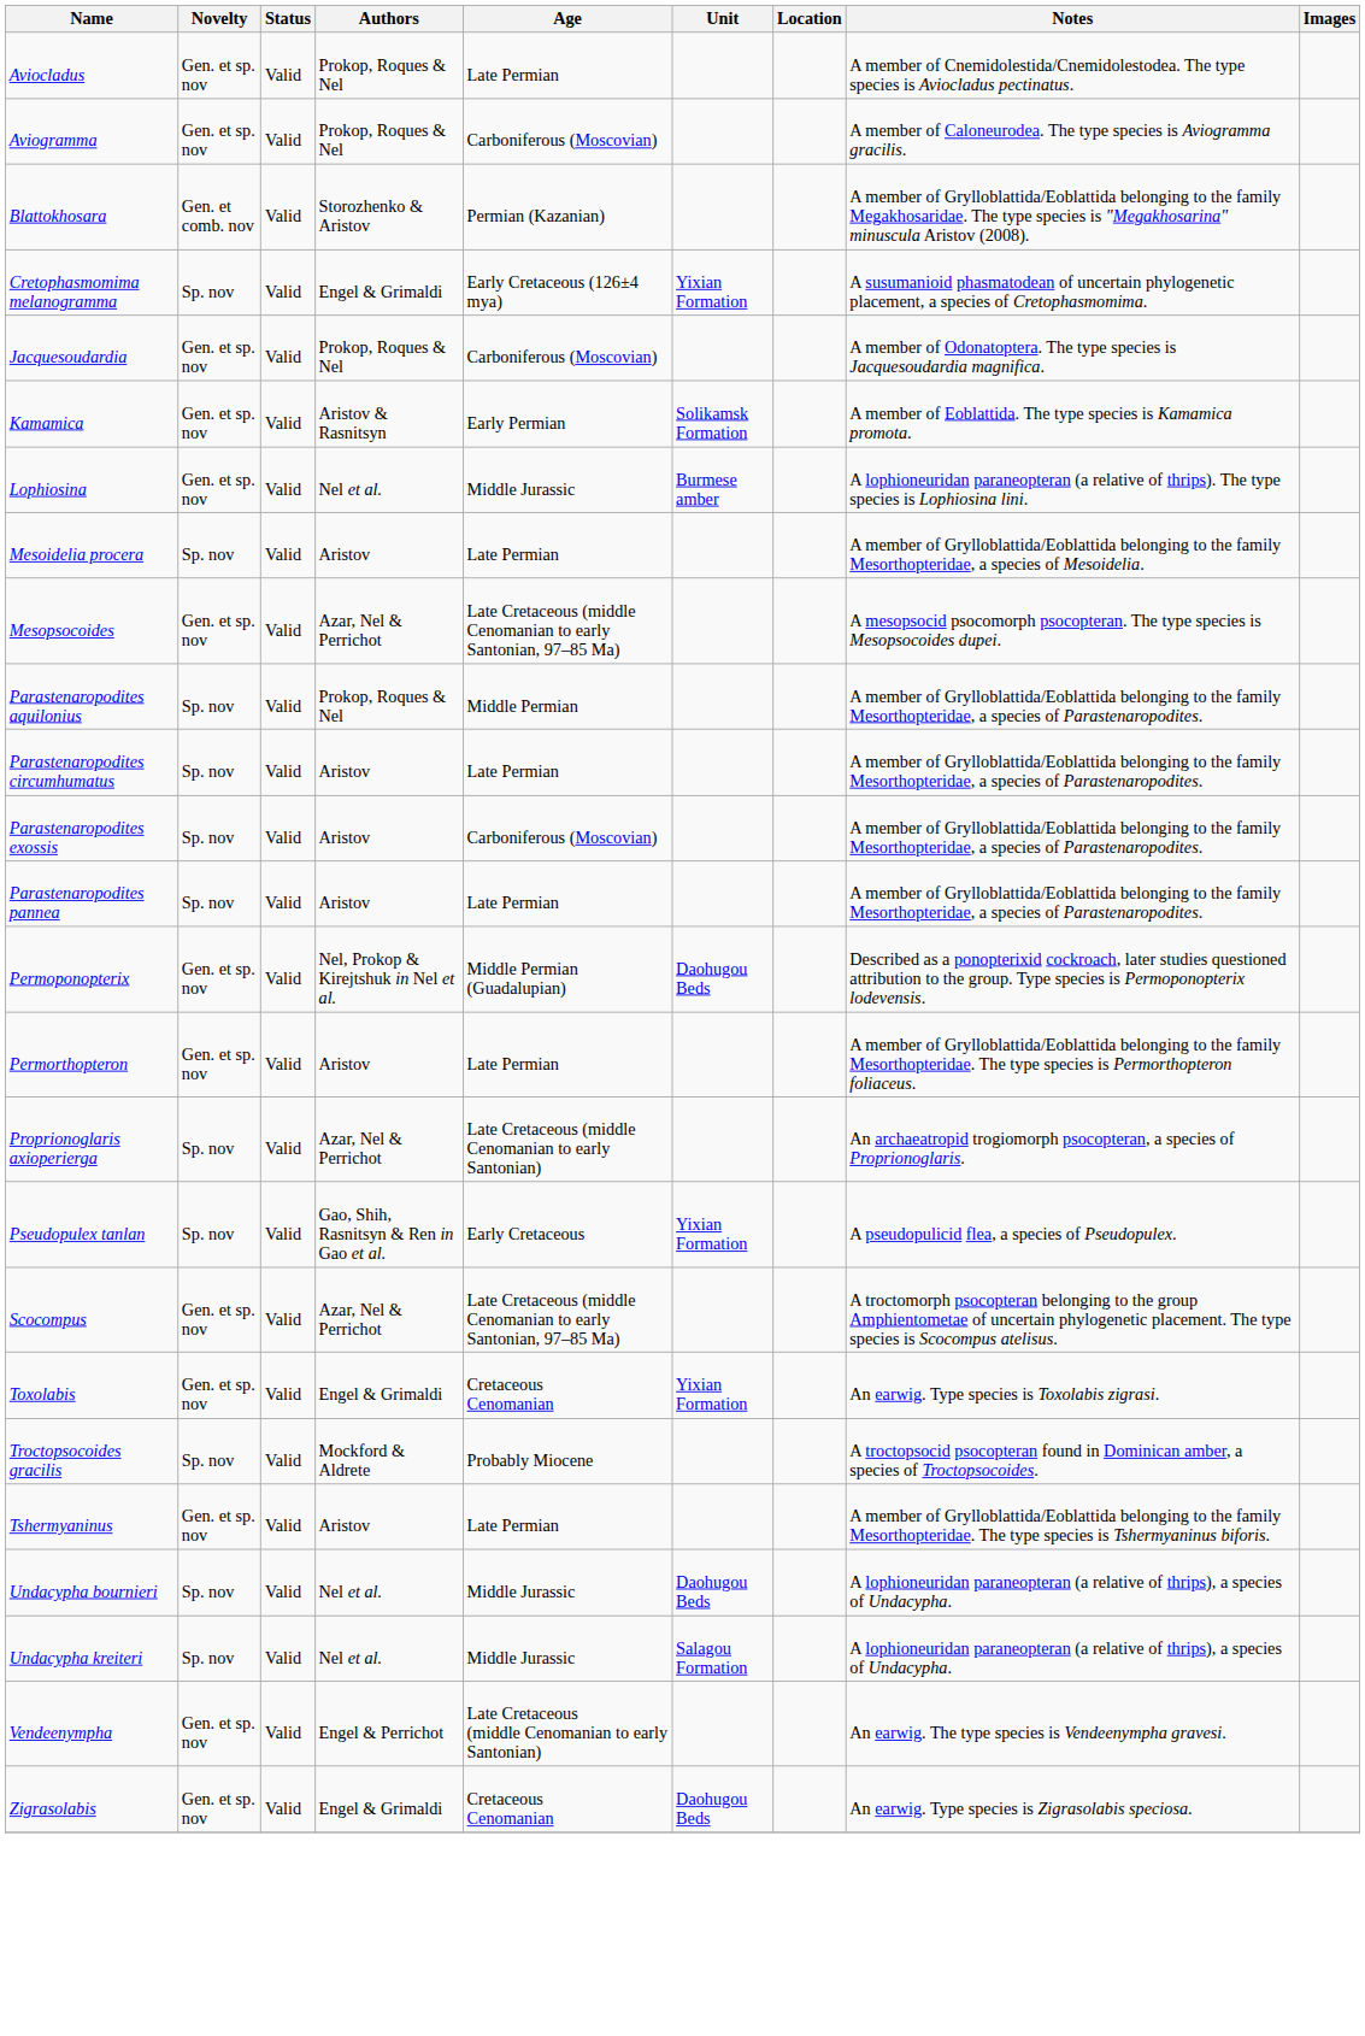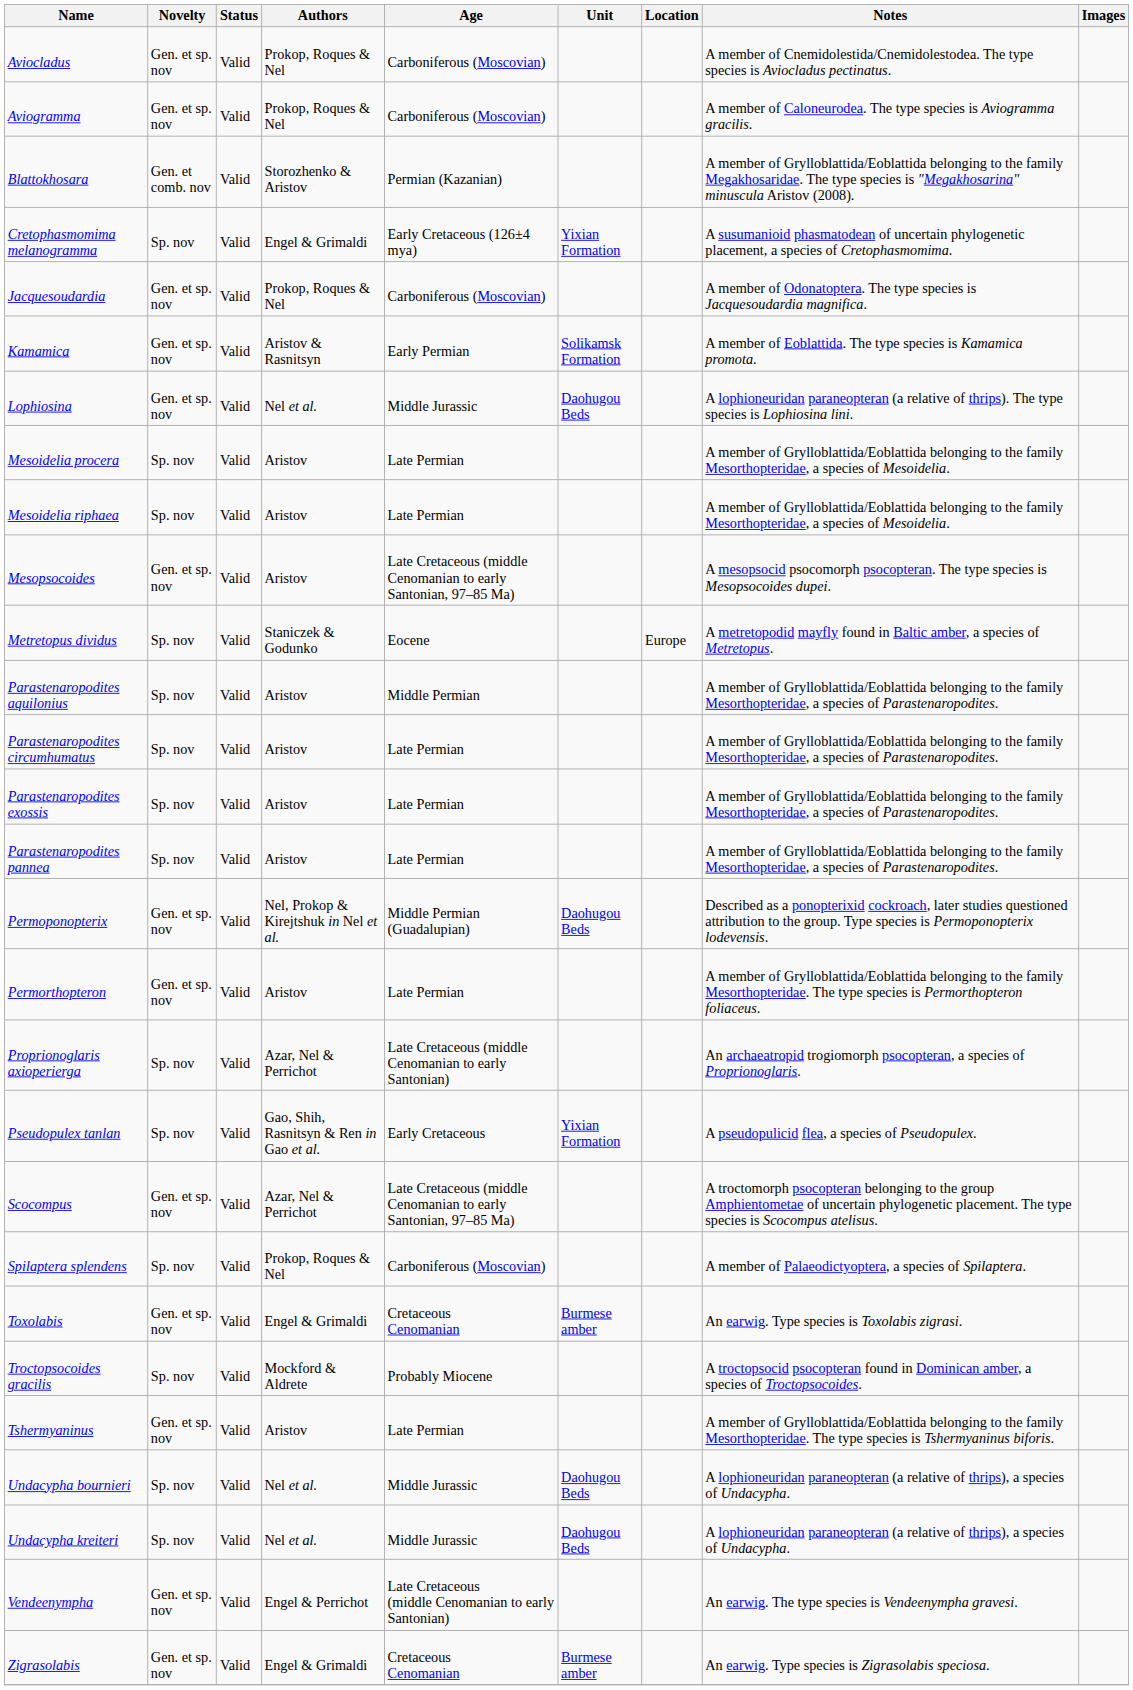 <table class="wikitable sortable" align="center" width="100%">
 <tr>
 <th>Name</th>
 <th>Novelty</th>
 <th>Status</th>
 <th>Authors</th>
 <th>Age</th>
 <th>Unit</th>
 <th>Location</th>
 <th>Notes</th>
 <th>Images</th>
 </tr>
 <tr>
 <td><br><em><a href='#'>Aviocladus</a></em></td>
 <td><br>Gen. et sp. nov</td>
 <td><br>Valid</td>
 <td><br>Prokop, Roques & Nel</td>
-<td><br>Late Permian</td>
+<td><br>Carboniferous (<a href='#'>Moscovian</a>)</td>
 <td></td>
 <td><br></td>
 <td><br>A member of Cnemidolestida/Cnemidolestodea. The type species is <em>Aviocladus pectinatus</em>.</td>
 <td></td>
 </tr>
 <tr>
 <td><br><em><a href='#'>Aviogramma</a></em></td>
 <td><br>Gen. et sp. nov</td>
 <td><br>Valid</td>
 <td><br>Prokop, Roques & Nel</td>
 <td><br>Carboniferous (<a href='#'>Moscovian</a>)</td>
 <td></td>
 <td><br></td>
 <td><br>A member of <a href='#'>Caloneurodea</a>. The type species is <em>Aviogramma gracilis</em>.</td>
 <td></td>
 </tr>
 <tr>
 <td><br><em><a href='#'>Blattokhosara</a></em></td>
 <td><br>Gen. et comb. nov</td>
 <td><br>Valid</td>
 <td><br>Storozhenko & Aristov</td>
 <td><br>Permian (Kazanian)</td>
 <td></td>
 <td><br></td>
 <td><br>A member of Grylloblattida/Eoblattida belonging to the family <a href='#'>Megakhosaridae</a>. The type species is <em>"<a href='#'>Megakhosarina</a>" minuscula</em> Aristov (2008).</td>
 <td></td>
 </tr>
 <tr>
 <td><br><em><a href='#'>Cretophasmomima melanogramma</a></em></td>
 <td><br>Sp. nov</td>
 <td><br>Valid</td>
 <td><br>Engel & Grimaldi</td>
 <td><br>Early Cretaceous (126±4 mya)</td>
 <td><br><a href='#'>Yixian Formation</a></td>
 <td><br></td>
 <td><br>A <a href='#'>susumanioid</a> <a href='#'>phasmatodean</a> of uncertain phylogenetic placement, a species of <em>Cretophasmomima</em>.</td>
 <td></td>
 </tr>
 <tr>
 <td><br><em><a href='#'>Jacquesoudardia</a></em></td>
 <td><br>Gen. et sp. nov</td>
 <td><br>Valid</td>
 <td><br>Prokop, Roques & Nel</td>
 <td><br>Carboniferous (<a href='#'>Moscovian</a>)</td>
 <td></td>
 <td><br></td>
 <td><br>A member of <a href='#'>Odonatoptera</a>. The type species is <em>Jacquesoudardia magnifica</em>.</td>
 <td></td>
 </tr>
 <tr>
 <td><br><em><a href='#'>Kamamica</a></em></td>
 <td><br>Gen. et sp. nov</td>
 <td><br>Valid</td>
 <td><br>Aristov & Rasnitsyn</td>
 <td><br>Early Permian</td>
 <td><br><a href='#'>Solikamsk Formation</a></td>
 <td><br></td>
 <td><br>A member of <a href='#'>Eoblattida</a>. The type species is <em>Kamamica promota</em>.</td>
 <td></td>
 </tr>
 <tr>
 <td><br><em><a href='#'>Lophiosina</a></em></td>
 <td><br>Gen. et sp. nov</td>
 <td><br>Valid</td>
 <td><br>Nel <em>et al.</em></td>
 <td><br>Middle Jurassic</td>
-<td><br><a href='#'>Burmese amber</a></td>
+<td><br><a href='#'>Daohugou Beds</a></td>
 <td><br></td>
 <td><br>A <a href='#'>lophioneuridan</a> <a href='#'>paraneopteran</a> (a relative of <a href='#'>thrips</a>). The type species is <em>Lophiosina lini</em>.</td>
 <td></td>
 </tr>
 <tr>
 <td><br><em><a href='#'>Mesoidelia procera</a></em></td>
 <td><br>Sp. nov</td>
 <td><br>Valid</td>
 <td><br>Aristov</td>
 <td><br>Late Permian</td>
 <td></td>
 <td><br></td>
 <td><br>A member of Grylloblattida/Eoblattida belonging to the family <a href='#'>Mesorthopteridae</a>, a species of <em>Mesoidelia</em>.</td>
 <td></td>
 </tr>
 <tr>
+<td><br><em><a href='#'>Mesoidelia riphaea</a></em></td>
+<td><br>Sp. nov</td>
+<td><br>Valid</td>
+<td><br>Aristov</td>
+<td><br>Late Permian</td>
+<td></td>
+<td><br></td>
+<td><br>A member of Grylloblattida/Eoblattida belonging to the family <a href='#'>Mesorthopteridae</a>, a species of <em>Mesoidelia</em>.</td>
+<td></td>
+</tr>
+<tr>
 <td><br><em><a href='#'>Mesopsocoides</a></em></td>
 <td><br>Gen. et sp. nov</td>
 <td><br>Valid</td>
-<td><br>Azar, Nel & Perrichot</td>
+<td><br>Aristov</td>
 <td><br>Late Cretaceous (middle Cenomanian to early Santonian, 97–85 Ma)</td>
 <td></td>
 <td><br></td>
 <td><br>A <a href='#'>mesopsocid</a> psocomorph <a href='#'>psocopteran</a>. The type species is <em>Mesopsocoides dupei</em>.</td>
 <td></td>
 </tr>
 <tr>
+<td><br><em><a href='#'>Metretopus dividus</a></em></td>
+<td><br>Sp. nov</td>
+<td><br>Valid</td>
+<td><br>Staniczek & Godunko</td>
+<td><br>Eocene</td>
+<td></td>
+<td><br>Europe</td>
+<td><br>A <a href='#'>metretopodid</a> <a href='#'>mayfly</a> found in <a href='#'>Baltic amber</a>, a species of <em><a href='#'>Metretopus</a></em>.</td>
+<td></td>
+</tr>
+<tr>
 <td><br><em><a href='#'>Parastenaropodites aquilonius</a></em></td>
 <td><br>Sp. nov</td>
 <td><br>Valid</td>
-<td><br>Prokop, Roques & Nel</td>
+<td><br>Aristov</td>
 <td><br>Middle Permian</td>
 <td></td>
 <td><br></td>
 <td><br>A member of Grylloblattida/Eoblattida belonging to the family <a href='#'>Mesorthopteridae</a>, a species of <em>Parastenaropodites</em>.</td>
 <td></td>
 </tr>
 <tr>
 <td><br><em><a href='#'>Parastenaropodites circumhumatus</a></em></td>
 <td><br>Sp. nov</td>
 <td><br>Valid</td>
 <td><br>Aristov</td>
 <td><br>Late Permian</td>
 <td></td>
 <td><br></td>
 <td><br>A member of Grylloblattida/Eoblattida belonging to the family <a href='#'>Mesorthopteridae</a>, a species of <em>Parastenaropodites</em>.</td>
 <td></td>
 </tr>
 <tr>
 <td><br><em><a href='#'>Parastenaropodites exossis</a></em></td>
 <td><br>Sp. nov</td>
 <td><br>Valid</td>
 <td><br>Aristov</td>
-<td><br>Carboniferous (<a href='#'>Moscovian</a>)</td>
+<td><br>Late Permian</td>
 <td></td>
 <td><br></td>
 <td><br>A member of Grylloblattida/Eoblattida belonging to the family <a href='#'>Mesorthopteridae</a>, a species of <em>Parastenaropodites</em>.</td>
 <td></td>
 </tr>
 <tr>
 <td><br><em><a href='#'>Parastenaropodites pannea</a></em></td>
 <td><br>Sp. nov</td>
 <td><br>Valid</td>
 <td><br>Aristov</td>
 <td><br>Late Permian</td>
 <td></td>
 <td><br></td>
 <td><br>A member of Grylloblattida/Eoblattida belonging to the family <a href='#'>Mesorthopteridae</a>, a species of <em>Parastenaropodites</em>.</td>
 <td></td>
 </tr>
 <tr>
 <td><br><em><a href='#'>Permoponopterix</a></em></td>
 <td><br>Gen. et sp. nov</td>
 <td><br>Valid</td>
 <td><br>Nel, Prokop & Kirejtshuk <em>in</em> Nel <em>et al.</em></td>
 <td><br>Middle Permian (Guadalupian)</td>
 <td><br><a href='#'>Daohugou Beds</a></td>
 <td><br></td>
 <td><br>Described as a <a href='#'>ponopterixid</a> <a href='#'>cockroach</a>, later studies questioned attribution to the group. Type species is <em>Permoponopterix lodevensis</em>.</td>
 <td></td>
 </tr>
 <tr>
 <td><br><em><a href='#'>Permorthopteron</a></em></td>
 <td><br>Gen. et sp. nov</td>
 <td><br>Valid</td>
 <td><br>Aristov</td>
 <td><br>Late Permian</td>
 <td></td>
 <td><br></td>
 <td><br>A member of Grylloblattida/Eoblattida belonging to the family <a href='#'>Mesorthopteridae</a>. The type species is <em>Permorthopteron foliaceus</em>.</td>
 <td></td>
 </tr>
 <tr>
 <td><br><em><a href='#'>Proprionoglaris axioperierga</a></em></td>
 <td><br>Sp. nov</td>
 <td><br>Valid</td>
 <td><br>Azar, Nel & Perrichot</td>
 <td><br>Late Cretaceous (middle Cenomanian to early Santonian)</td>
 <td></td>
 <td><br></td>
 <td><br>An <a href='#'>archaeatropid</a> trogiomorph <a href='#'>psocopteran</a>, a species of <em><a href='#'>Proprionoglaris</a></em>.</td>
 <td></td>
 </tr>
 <tr>
 <td><br><em><a href='#'>Pseudopulex tanlan</a></em></td>
 <td><br>Sp. nov</td>
 <td><br>Valid</td>
 <td><br>Gao, Shih, Rasnitsyn & Ren <em>in</em> Gao <em>et al.</em></td>
 <td><br>Early Cretaceous</td>
 <td><br><a href='#'>Yixian Formation</a></td>
 <td><br></td>
 <td><br>A <a href='#'>pseudopulicid</a> <a href='#'>flea</a>, a species of <em>Pseudopulex</em>.</td>
 <td></td>
 </tr>
 <tr>
 <td><br><em><a href='#'>Scocompus</a></em></td>
 <td><br>Gen. et sp. nov</td>
 <td><br>Valid</td>
 <td><br>Azar, Nel & Perrichot</td>
 <td><br>Late Cretaceous (middle Cenomanian to early Santonian, 97–85 Ma)</td>
 <td></td>
 <td><br></td>
 <td><br>A troctomorph <a href='#'>psocopteran</a> belonging to the group <a href='#'>Amphientometae</a> of uncertain phylogenetic placement. The type species is <em>Scocompus atelisus</em>.</td>
 <td></td>
 </tr>
 <tr>
+<td><br><em><a href='#'>Spilaptera splendens</a></em></td>
+<td><br>Sp. nov</td>
+<td><br>Valid</td>
+<td><br>Prokop, Roques & Nel</td>
+<td><br>Carboniferous (<a href='#'>Moscovian</a>)</td>
+<td></td>
+<td><br></td>
+<td><br>A member of <a href='#'>Palaeodictyoptera</a>, a species of <em>Spilaptera</em>.</td>
+<td></td>
+</tr>
+<tr>
 <td><br><em><a href='#'>Toxolabis</a></em></td>
 <td><br>Gen. et sp. nov</td>
 <td><br>Valid</td>
 <td><br>Engel & Grimaldi</td>
 <td><br>Cretaceous<br><a href='#'>Cenomanian</a></td>
-<td><br><a href='#'>Yixian Formation</a></td>
+<td><br><a href='#'>Burmese amber</a></td>
 <td><br></td>
 <td><br>An <a href='#'>earwig</a>. Type species is <em>Toxolabis zigrasi</em>.</td>
 <td></td>
 </tr>
 <tr>
 <td><br><em><a href='#'>Troctopsocoides gracilis</a></em></td>
 <td><br>Sp. nov</td>
 <td><br>Valid</td>
 <td><br>Mockford & Aldrete</td>
 <td><br>Probably Miocene</td>
 <td></td>
 <td><br></td>
 <td><br>A <a href='#'>troctopsocid</a> <a href='#'>psocopteran</a> found in <a href='#'>Dominican amber</a>, a species of <em><a href='#'>Troctopsocoides</a></em>.</td>
 <td></td>
 </tr>
 <tr>
 <td><br><em><a href='#'>Tshermyaninus</a></em></td>
 <td><br>Gen. et sp. nov</td>
 <td><br>Valid</td>
 <td><br>Aristov</td>
 <td><br>Late Permian</td>
 <td></td>
 <td><br></td>
 <td><br>A member of Grylloblattida/Eoblattida belonging to the family <a href='#'>Mesorthopteridae</a>. The type species is <em>Tshermyaninus biforis</em>.</td>
 <td></td>
 </tr>
 <tr>
 <td><br><em><a href='#'>Undacypha bournieri</a></em></td>
 <td><br>Sp. nov</td>
 <td><br>Valid</td>
 <td><br>Nel <em>et al.</em></td>
 <td><br>Middle Jurassic</td>
 <td><br><a href='#'>Daohugou Beds</a></td>
 <td><br></td>
 <td><br>A <a href='#'>lophioneuridan</a> <a href='#'>paraneopteran</a> (a relative of <a href='#'>thrips</a>), a species of <em>Undacypha</em>.</td>
 <td></td>
 </tr>
 <tr>
 <td><br><em><a href='#'>Undacypha kreiteri</a></em></td>
 <td><br>Sp. nov</td>
 <td><br>Valid</td>
 <td><br>Nel <em>et al.</em></td>
 <td><br>Middle Jurassic</td>
-<td><br><a href='#'>Salagou Formation</a></td>
+<td><br><a href='#'>Daohugou Beds</a></td>
 <td><br></td>
 <td><br>A <a href='#'>lophioneuridan</a> <a href='#'>paraneopteran</a> (a relative of <a href='#'>thrips</a>), a species of <em>Undacypha</em>.</td>
 <td></td>
 </tr>
 <tr>
 <td><br><em><a href='#'>Vendeenympha</a></em></td>
 <td><br>Gen. et sp. nov</td>
 <td><br>Valid</td>
 <td><br>Engel & Perrichot</td>
 <td><br>Late Cretaceous<br> (middle Cenomanian to early Santonian)</td>
 <td></td>
 <td><br></td>
 <td><br>An <a href='#'>earwig</a>. The type species is <em>Vendeenympha gravesi</em>.</td>
 <td></td>
 </tr>
 <tr>
 <td><br><em><a href='#'>Zigrasolabis</a></em></td>
 <td><br>Gen. et sp. nov</td>
 <td><br>Valid</td>
 <td><br>Engel & Grimaldi</td>
 <td><br>Cretaceous<br><a href='#'>Cenomanian</a></td>
-<td><br><a href='#'>Daohugou Beds</a></td>
+<td><br><a href='#'>Burmese amber</a></td>
 <td><br></td>
 <td><br>An <a href='#'>earwig</a>. Type species is <em>Zigrasolabis speciosa</em>.</td>
 <td></td>
 </tr>
 <tr>
 </tr>
 </table>
